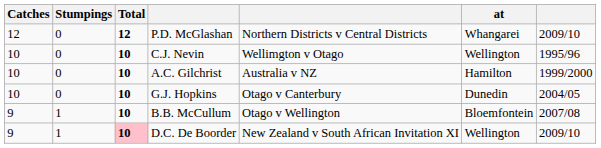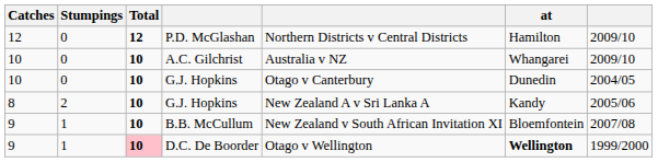 <table class="wikitable">
 <tr>
 <th>Catches</th>
 <th>Stumpings</th>
 <th>Total</th>
 <th></th>
 <th></th>
 <th>at</th>
 <th></th>
 </tr>
 <tr>
 <td>12</td>
 <td>0</td>
 <td><strong>12</strong></td>
 <td>P.D. McGlashan</td>
 <td>Northern Districts v Central Districts</td>
-<td>Whangarei</td>
+<td>Hamilton</td>
 <td>2009/10</td>
-</tr>
-<tr>
-<td>10</td>
-<td>0</td>
-<td><strong>10</strong></td>
-<td>C.J. Nevin</td>
-<td>Wellimgton v Otago</td>
-<td>Wellington</td>
-<td>1995/96</td>
 </tr>
 <tr>
 <td>10</td>
 <td>0</td>
 <td><strong>10</strong></td>
 <td>A.C. Gilchrist</td>
 <td>Australia v NZ</td>
-<td>Hamilton</td>
-<td>1999/2000</td>
+<td>Whangarei</td>
+<td>2009/10</td>
 </tr>
 <tr>
 <td>10</td>
 <td>0</td>
 <td><strong>10</strong></td>
 <td>G.J. Hopkins</td>
 <td>Otago v Canterbury</td>
 <td>Dunedin</td>
 <td>2004/05</td>
 </tr>
 <tr>
+<td>8</td>
+<td>2</td>
+<td><strong>10</strong></td>
+<td>G.J. Hopkins</td>
+<td>New Zealand A v Sri Lanka A</td>
+<td>Kandy</td>
+<td>2005/06</td>
+</tr>
+<tr>
 <td>9</td>
 <td>1</td>
 <td><strong>10</strong></td>
 <td>B.B. McCullum</td>
-<td>Otago v Wellington</td>
+<td>New Zealand v South African Invitation XI</td>
 <td>Bloemfontein</td>
 <td>2007/08</td>
 </tr>
 <tr>
 <td>9</td>
 <td>1</td>
 <td style="background: pink;"><strong>10</strong></td>
 <td>D.C. De Boorder</td>
-<td>New Zealand v South African Invitation XI</td>
-<td>Wellington</td>
-<td>2009/10</td>
+<td>Otago v Wellington</td>
+<td><strong>Wellington</strong></td>
+<td>1999/2000</td>
 </tr>
 </table>
